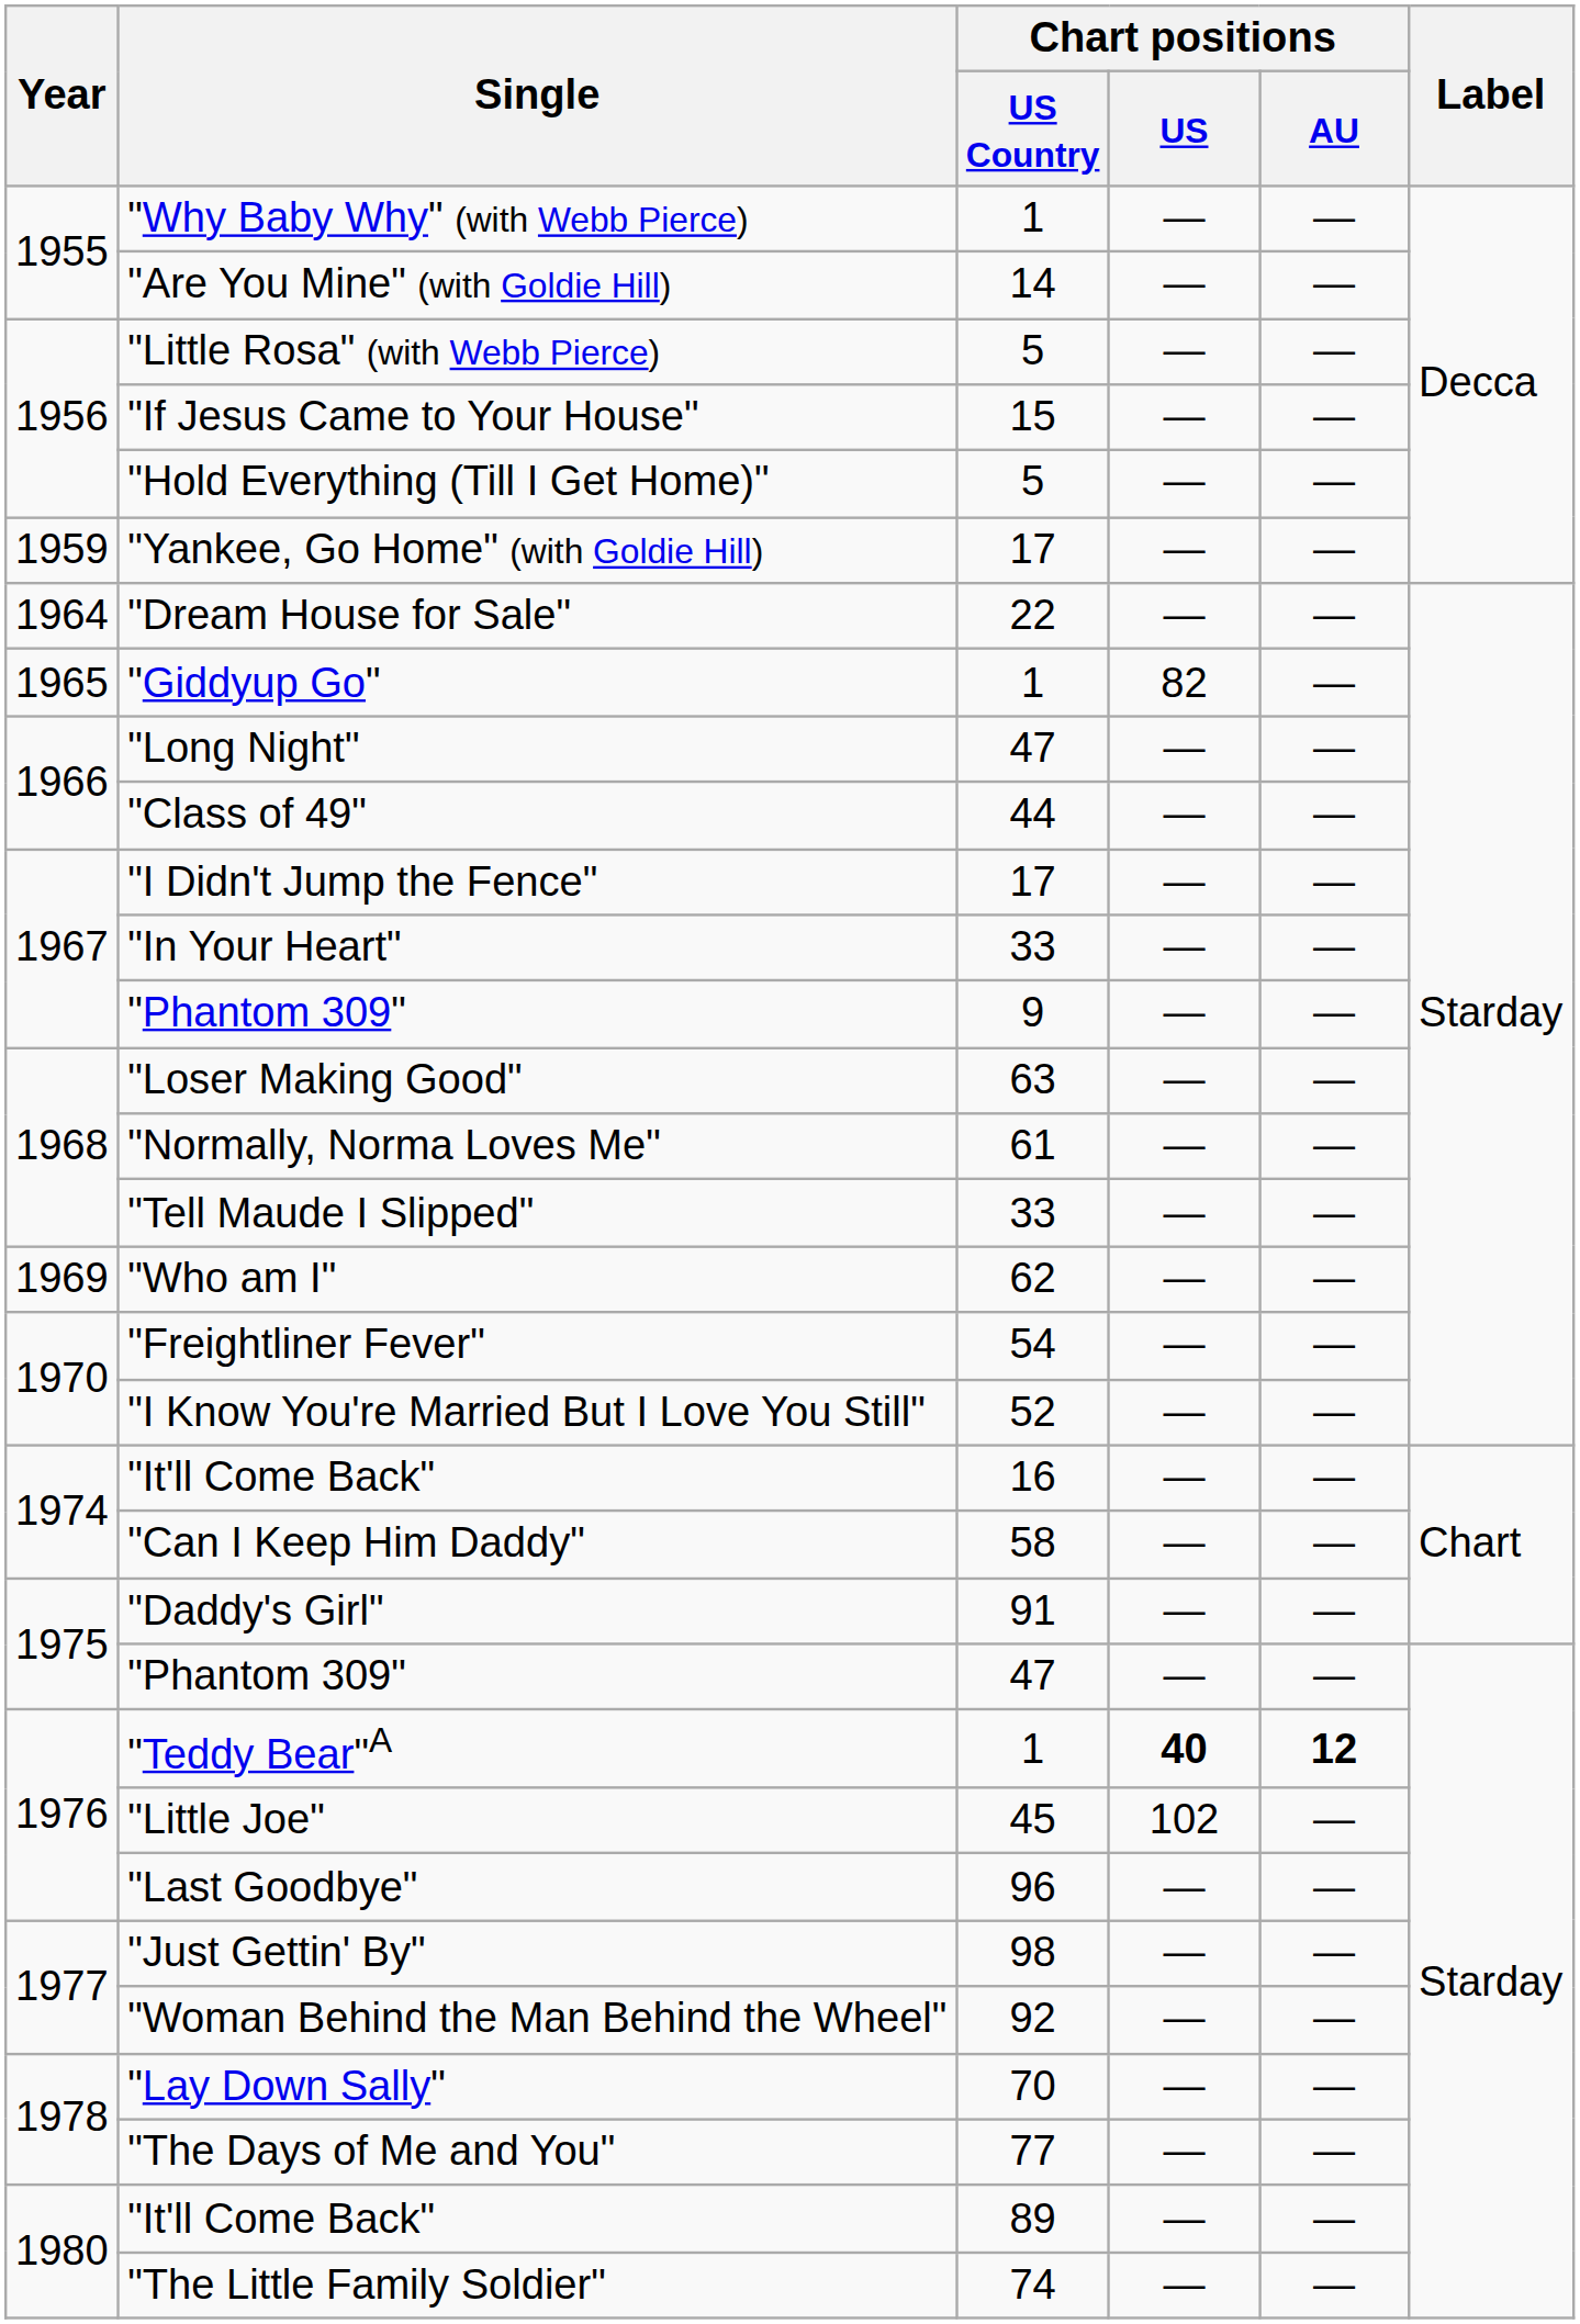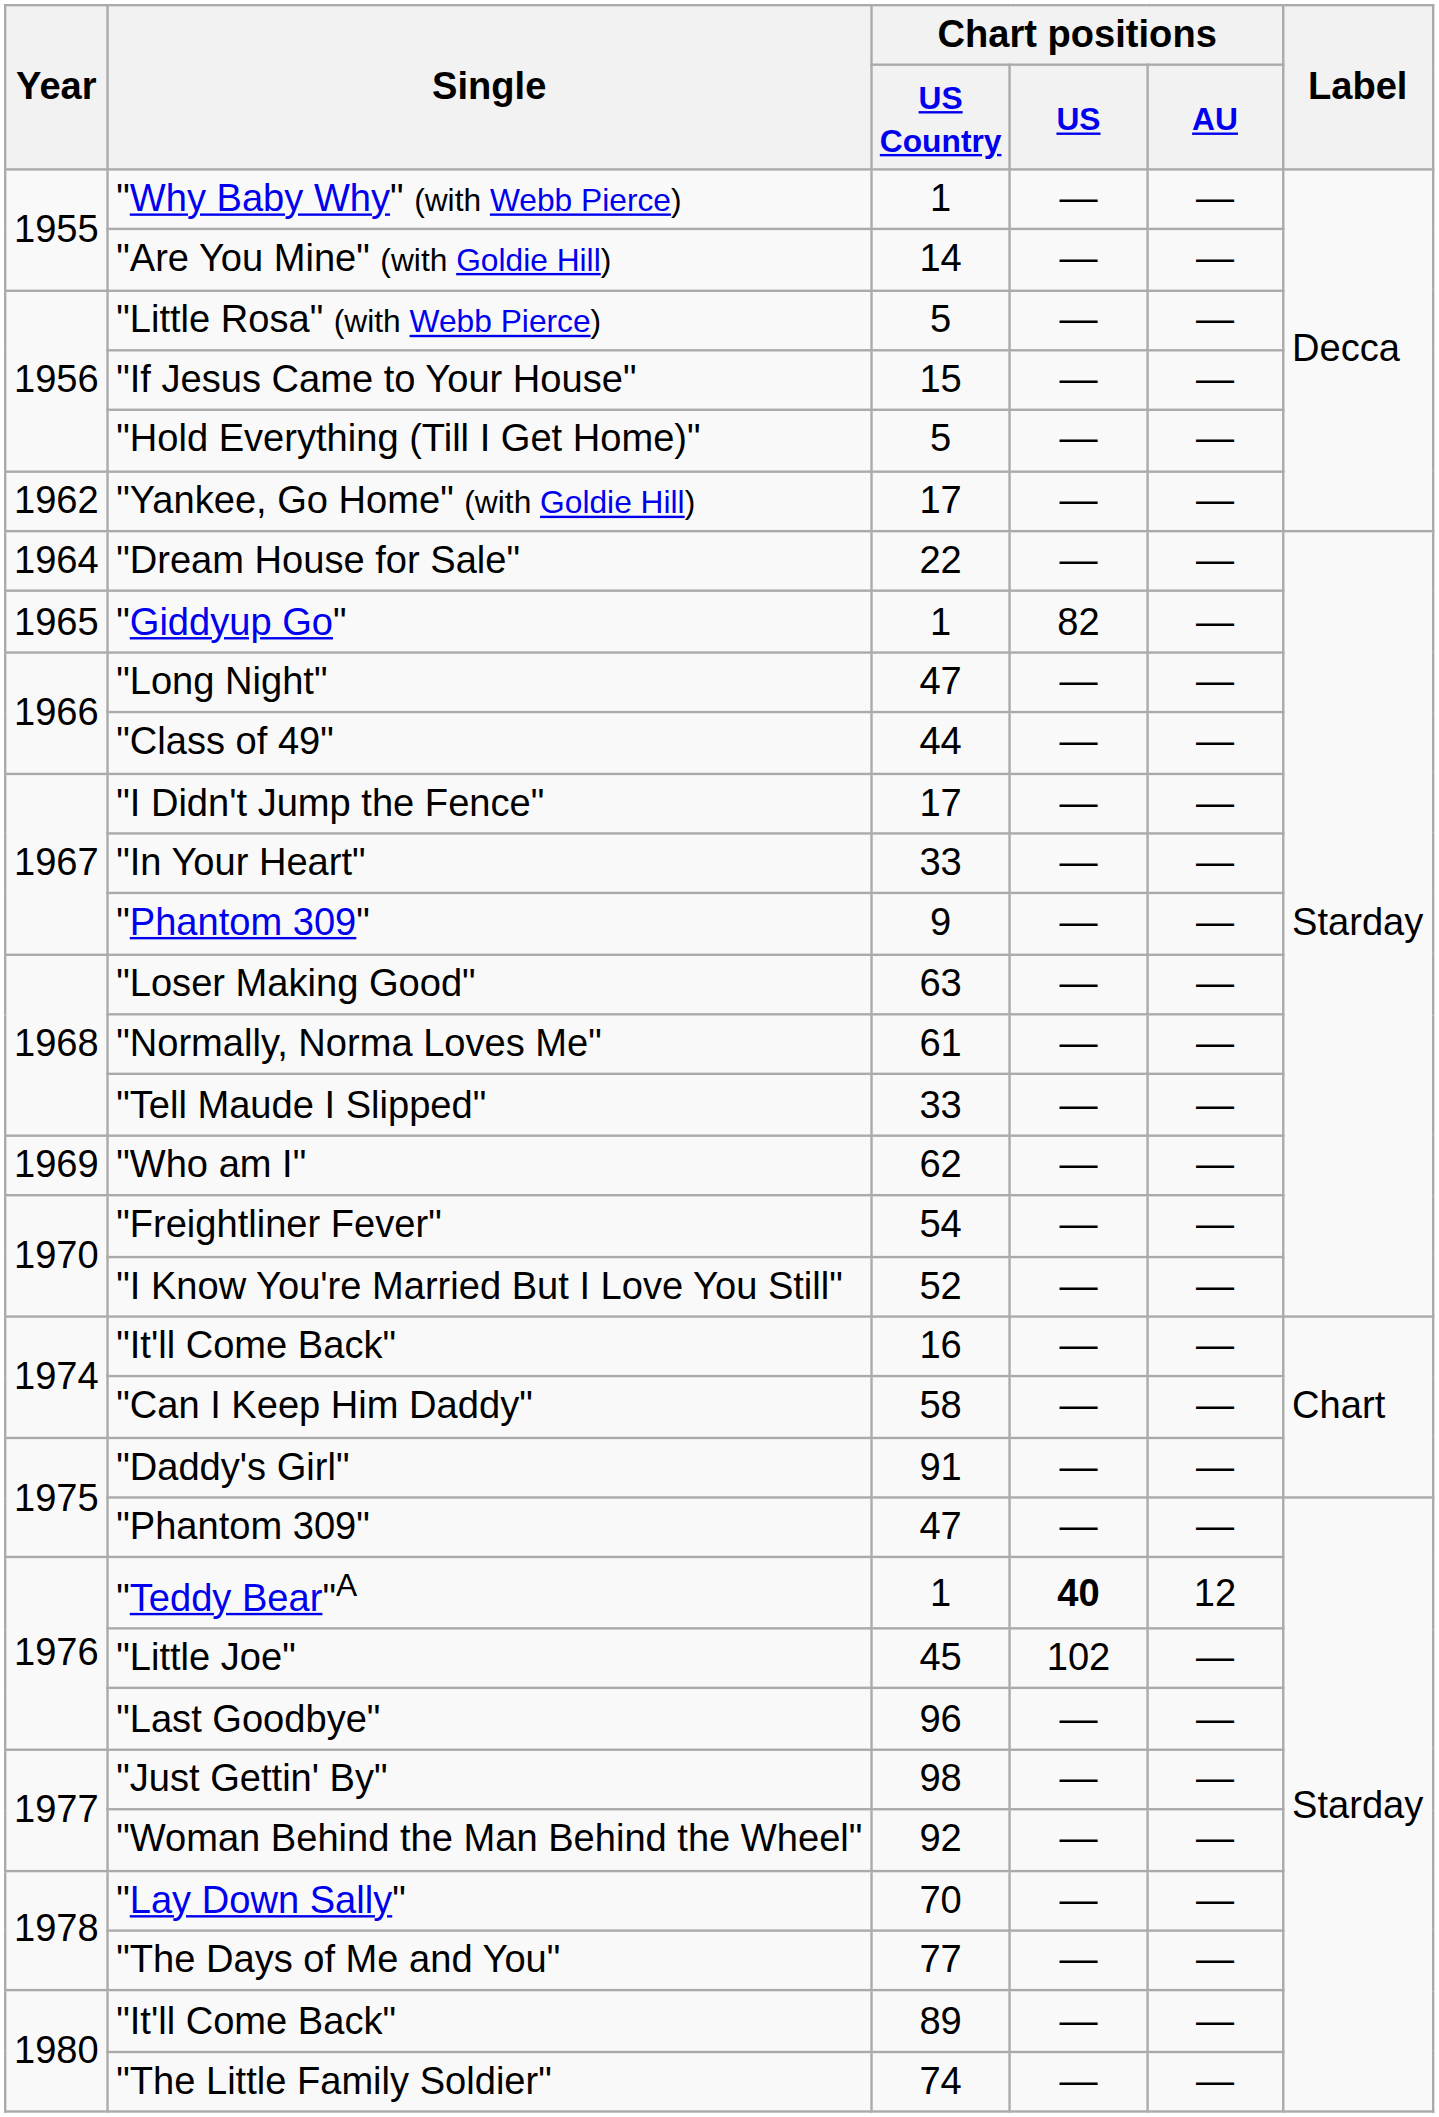 <table class="wikitable">
 <tr>
 <th rowspan="2">Year</th>
 <th rowspan="2">Single</th>
 <th colspan="3">Chart positions</th>
 <th rowspan="2">Label</th>
 </tr>
 <tr>
 <th style="width:50px;"><small><a href='#'>US Country</a></small></th>
 <th style="width:50px;"><small><a href='#'>US</a></small></th>
 <th style="width:50px;"><small><a href='#'>AU</a></small></th>
 </tr>
 <tr>
 <td rowspan="2">1955</td>
 <td>"<a href='#'>Why Baby Why</a>" <small>(with <a href='#'>Webb Pierce</a>)</small></td>
 <td style="text-align:center;">1</td>
 <td style="text-align:center;">—</td>
 <td style="text-align:center;">—</td>
 <td rowspan="6">Decca</td>
 </tr>
 <tr>
 <td>"Are You Mine" <small>(with <a href='#'>Goldie Hill</a>)</small></td>
 <td style="text-align:center;">14</td>
 <td style="text-align:center;">—</td>
 <td style="text-align:center;">—</td>
 </tr>
 <tr>
 <td rowspan="3">1956</td>
 <td>"Little Rosa" <small>(with <a href='#'>Webb Pierce</a>)</small></td>
 <td style="text-align:center;">5</td>
 <td style="text-align:center;">—</td>
 <td style="text-align:center;">—</td>
 </tr>
 <tr>
 <td>"If Jesus Came to Your House"</td>
 <td style="text-align:center;">15</td>
 <td style="text-align:center;">—</td>
 <td style="text-align:center;">—</td>
 </tr>
 <tr>
 <td>"Hold Everything (Till I Get Home)"</td>
 <td style="text-align:center;">5</td>
 <td style="text-align:center;">—</td>
 <td style="text-align:center;">—</td>
 </tr>
 <tr>
-<td>1959</td>
+<td>1962</td>
 <td>"Yankee, Go Home" <small>(with <a href='#'>Goldie Hill</a>)</small></td>
 <td style="text-align:center;">17</td>
 <td style="text-align:center;">—</td>
 <td style="text-align:center;">—</td>
 </tr>
 <tr>
 <td>1964</td>
 <td>"Dream House for Sale"</td>
 <td style="text-align:center;">22</td>
 <td style="text-align:center;">—</td>
 <td style="text-align:center;">—</td>
 <td rowspan="13">Starday</td>
 </tr>
 <tr>
 <td>1965</td>
 <td>"<a href='#'>Giddyup Go</a>"</td>
 <td style="text-align:center;">1</td>
 <td style="text-align:center;">82</td>
 <td style="text-align:center;">—</td>
 </tr>
 <tr>
 <td rowspan="2">1966</td>
 <td>"Long Night"</td>
 <td style="text-align:center;">47</td>
 <td style="text-align:center;">—</td>
 <td style="text-align:center;">—</td>
 </tr>
 <tr>
 <td>"Class of 49"</td>
 <td style="text-align:center;">44</td>
 <td style="text-align:center;">—</td>
 <td style="text-align:center;">—</td>
 </tr>
 <tr>
 <td rowspan="3">1967</td>
 <td>"I Didn't Jump the Fence"</td>
 <td style="text-align:center;">17</td>
 <td style="text-align:center;">—</td>
 <td style="text-align:center;">—</td>
 </tr>
 <tr>
 <td>"In Your Heart"</td>
 <td style="text-align:center;">33</td>
 <td style="text-align:center;">—</td>
 <td style="text-align:center;">—</td>
 </tr>
 <tr>
 <td>"<a href='#'>Phantom 309</a>"</td>
 <td style="text-align:center;">9</td>
 <td style="text-align:center;">—</td>
 <td style="text-align:center;">—</td>
 </tr>
 <tr>
 <td rowspan="3">1968</td>
 <td>"Loser Making Good"</td>
 <td style="text-align:center;">63</td>
 <td style="text-align:center;">—</td>
 <td style="text-align:center;">—</td>
 </tr>
 <tr>
 <td>"Normally, Norma Loves Me"</td>
 <td style="text-align:center;">61</td>
 <td style="text-align:center;">—</td>
 <td style="text-align:center;">—</td>
 </tr>
 <tr>
 <td>"Tell Maude I Slipped"</td>
 <td style="text-align:center;">33</td>
 <td style="text-align:center;">—</td>
 <td style="text-align:center;">—</td>
 </tr>
 <tr>
 <td>1969</td>
 <td>"Who am I"</td>
 <td style="text-align:center;">62</td>
 <td style="text-align:center;">—</td>
 <td style="text-align:center;">—</td>
 </tr>
 <tr>
 <td rowspan="2">1970</td>
 <td>"Freightliner Fever"</td>
 <td style="text-align:center;">54</td>
 <td style="text-align:center;">—</td>
 <td style="text-align:center;">—</td>
 </tr>
 <tr>
 <td>"I Know You're Married But I Love You Still"</td>
 <td style="text-align:center;">52</td>
 <td style="text-align:center;">—</td>
 <td style="text-align:center;">—</td>
 </tr>
 <tr>
 <td rowspan="2">1974</td>
 <td>"It'll Come Back"</td>
 <td style="text-align:center;">16</td>
 <td style="text-align:center;">—</td>
 <td style="text-align:center;">—</td>
 <td rowspan="3">Chart</td>
 </tr>
 <tr>
 <td>"Can I Keep Him Daddy"</td>
 <td style="text-align:center;">58</td>
 <td style="text-align:center;">—</td>
 <td style="text-align:center;">—</td>
 </tr>
 <tr>
 <td rowspan="2">1975</td>
 <td>"Daddy's Girl"</td>
 <td style="text-align:center;">91</td>
 <td style="text-align:center;">—</td>
 <td style="text-align:center;">—</td>
 </tr>
 <tr>
 <td>"Phantom 309"</td>
 <td style="text-align:center;">47</td>
 <td style="text-align:center;">—</td>
 <td style="text-align:center;">—</td>
 <td rowspan="10">Starday</td>
 </tr>
 <tr>
 <td rowspan="3">1976</td>
 <td>"<a href='#'>Teddy Bear</a>"<sup>A</sup></td>
 <td style="text-align:center;">1</td>
 <td style="text-align:center;"><strong>40</strong></td>
-<td style="text-align:center;"><strong>12</strong></td>
+<td style="text-align:center;">12</td>
 </tr>
 <tr>
 <td>"Little Joe"</td>
 <td style="text-align:center;">45</td>
 <td style="text-align:center;">102</td>
 <td style="text-align:center;">—</td>
 </tr>
 <tr>
 <td>"Last Goodbye"</td>
 <td style="text-align:center;">96</td>
 <td style="text-align:center;">—</td>
 <td style="text-align:center;">—</td>
 </tr>
 <tr>
 <td rowspan="2">1977</td>
 <td>"Just Gettin' By"</td>
 <td style="text-align:center;">98</td>
 <td style="text-align:center;">—</td>
 <td style="text-align:center;">—</td>
 </tr>
 <tr>
 <td>"Woman Behind the Man Behind the Wheel"</td>
 <td style="text-align:center;">92</td>
 <td style="text-align:center;">—</td>
 <td style="text-align:center;">—</td>
 </tr>
 <tr>
 <td rowspan="2">1978</td>
 <td>"<a href='#'>Lay Down Sally</a>"</td>
 <td style="text-align:center;">70</td>
 <td style="text-align:center;">—</td>
 <td style="text-align:center;">—</td>
 </tr>
 <tr>
 <td>"The Days of Me and You"</td>
 <td style="text-align:center;">77</td>
 <td style="text-align:center;">—</td>
 <td style="text-align:center;">—</td>
 </tr>
 <tr>
 <td rowspan="2">1980</td>
 <td>"It'll Come Back"</td>
 <td style="text-align:center;">89</td>
 <td style="text-align:center;">—</td>
 <td style="text-align:center;">—</td>
 </tr>
 <tr>
 <td>"The Little Family Soldier"</td>
 <td style="text-align:center;">74</td>
 <td style="text-align:center;">—</td>
 <td style="text-align:center;">—</td>
 </tr>
 </table>
